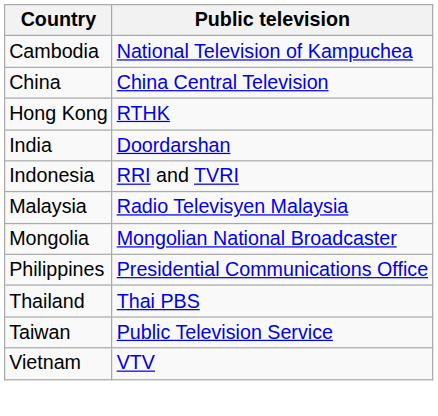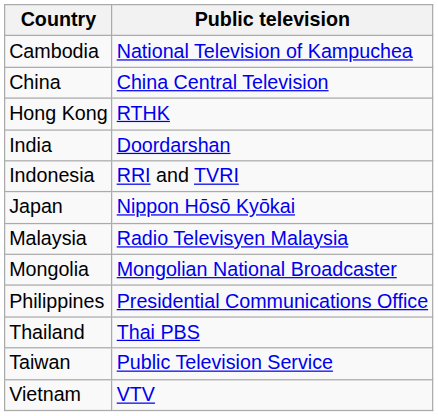 <table class="wikitable">
 <tr>
 <th>Country</th>
 <th>Public television</th>
 </tr>
 <tr>
 <td>Cambodia</td>
 <td><a href='#'>National Television of Kampuchea</a></td>
 </tr>
 <tr>
 <td>China</td>
 <td><a href='#'>China Central Television</a></td>
 </tr>
 <tr>
 <td>Hong Kong</td>
 <td><a href='#'>RTHK</a></td>
 </tr>
 <tr>
 <td>India</td>
 <td><a href='#'>Doordarshan</a></td>
 </tr>
 <tr>
 <td>Indonesia</td>
 <td><a href='#'>RRI</a> and <a href='#'>TVRI</a></td>
 </tr>
 <tr>
+<td>Japan</td>
+<td><a href='#'>Nippon Hōsō Kyōkai</a></td>
+</tr>
+<tr>
 <td>Malaysia</td>
 <td><a href='#'>Radio Televisyen Malaysia</a></td>
 </tr>
 <tr>
 <td>Mongolia</td>
 <td><a href='#'>Mongolian National Broadcaster</a></td>
 </tr>
 <tr>
 <td>Philippines</td>
 <td><a href='#'>Presidential Communications Office</a></td>
 </tr>
 <tr>
 <td>Thailand</td>
 <td><a href='#'>Thai PBS</a></td>
 </tr>
 <tr>
 <td>Taiwan</td>
 <td><a href='#'>Public Television Service</a></td>
 </tr>
 <tr>
 <td>Vietnam</td>
 <td><a href='#'>VTV</a></td>
 </tr>
 </table>
